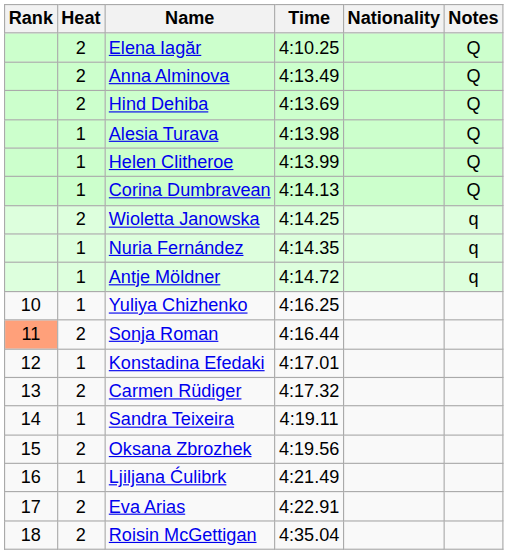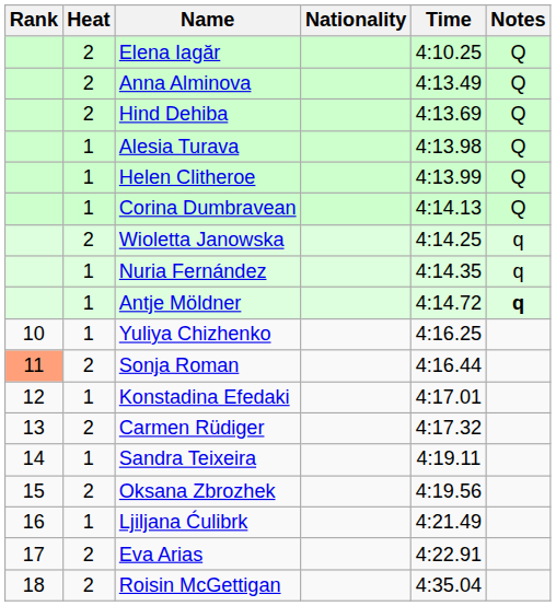 <table class="wikitable sortable" style="text-align:center">
 <tr>
 <th>Rank</th>
 <th>Heat</th>
 <th>Name</th>
+<th>Nationality</th>
 <th>Time</th>
-<th>Nationality</th>
 <th>Notes</th>
 </tr>
 <tr bgcolor=ccffcc>
 <td></td>
 <td>2</td>
 <td align="left"><a href='#'>Elena Iagăr</a></td>
+<td align=left></td>
 <td>4:10.25</td>
-<td align=left></td>
 <td>Q</td>
 </tr>
 <tr bgcolor=ccffcc>
 <td></td>
 <td>2</td>
 <td align="left"><a href='#'>Anna Alminova</a></td>
+<td align=left></td>
 <td>4:13.49</td>
-<td align=left></td>
 <td>Q</td>
 </tr>
 <tr bgcolor=ccffcc>
 <td></td>
 <td>2</td>
 <td align="left"><a href='#'>Hind Dehiba</a></td>
+<td align=left></td>
 <td>4:13.69</td>
-<td align=left></td>
 <td>Q</td>
 </tr>
 <tr bgcolor=ccffcc>
 <td></td>
 <td>1</td>
 <td align="left"><a href='#'>Alesia Turava</a></td>
+<td align=left></td>
 <td>4:13.98</td>
-<td align=left></td>
 <td>Q</td>
 </tr>
 <tr bgcolor=ccffcc>
 <td></td>
 <td>1</td>
 <td align="left"><a href='#'>Helen Clitheroe</a></td>
+<td align=left></td>
 <td>4:13.99</td>
-<td align=left></td>
 <td>Q</td>
 </tr>
 <tr bgcolor=ccffcc>
 <td></td>
 <td>1</td>
 <td align="left"><a href='#'>Corina Dumbravean</a></td>
+<td align=left></td>
 <td>4:14.13</td>
-<td align=left></td>
 <td>Q</td>
 </tr>
 <tr bgcolor=ddffdd>
 <td></td>
 <td>2</td>
 <td align="left"><a href='#'>Wioletta Janowska</a></td>
+<td align=left></td>
 <td>4:14.25</td>
-<td align=left></td>
 <td>q</td>
 </tr>
 <tr bgcolor=ddffdd>
 <td></td>
 <td>1</td>
 <td align="left"><a href='#'>Nuria Fernández</a></td>
+<td align=left></td>
 <td>4:14.35</td>
-<td align=left></td>
 <td>q</td>
 </tr>
 <tr bgcolor=ddffdd>
 <td></td>
 <td>1</td>
 <td align="left"><a href='#'>Antje Möldner</a></td>
+<td align=left></td>
 <td>4:14.72</td>
-<td align=left></td>
-<td>q</td>
+<td><strong>q</strong></td>
 </tr>
 <tr>
 <td>10</td>
 <td>1</td>
 <td align="left"><a href='#'>Yuliya Chizhenko</a></td>
+<td align=left></td>
 <td>4:16.25</td>
-<td align=left></td>
 <td></td>
 </tr>
 <tr>
 <td style="background: lightsalmon;">11</td>
 <td>2</td>
 <td align="left"><a href='#'>Sonja Roman</a></td>
+<td align=left></td>
 <td>4:16.44</td>
-<td align=left></td>
 <td></td>
 </tr>
 <tr>
 <td>12</td>
 <td>1</td>
 <td align="left"><a href='#'>Konstadina Efedaki</a></td>
+<td align=left></td>
 <td>4:17.01</td>
-<td align=left></td>
 <td></td>
 </tr>
 <tr>
 <td>13</td>
 <td>2</td>
 <td align="left"><a href='#'>Carmen Rüdiger</a></td>
+<td align=left></td>
 <td>4:17.32</td>
-<td align=left></td>
 <td></td>
 </tr>
 <tr>
 <td>14</td>
 <td>1</td>
 <td align="left"><a href='#'>Sandra Teixeira</a></td>
+<td align=left></td>
 <td>4:19.11</td>
-<td align=left></td>
 <td></td>
 </tr>
 <tr>
 <td>15</td>
 <td>2</td>
 <td align="left"><a href='#'>Oksana Zbrozhek</a></td>
+<td align=left></td>
 <td>4:19.56</td>
-<td align=left></td>
 <td></td>
 </tr>
 <tr>
 <td>16</td>
 <td>1</td>
 <td align="left"><a href='#'>Ljiljana Ćulibrk</a></td>
+<td align=left></td>
 <td>4:21.49</td>
-<td align=left></td>
 <td></td>
 </tr>
 <tr>
 <td>17</td>
 <td>2</td>
 <td align="left"><a href='#'>Eva Arias</a></td>
+<td align=left></td>
 <td>4:22.91</td>
-<td align=left></td>
 <td></td>
 </tr>
 <tr>
 <td>18</td>
 <td>2</td>
 <td align="left"><a href='#'>Roisin McGettigan</a></td>
+<td align=left></td>
 <td>4:35.04</td>
-<td align=left></td>
 <td></td>
 </tr>
 </table>
